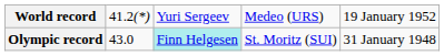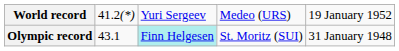 <table class="wikitable" style="font-size:95%;">
 <tr>
 <th>World record</th>
 <td>41.2<em>(*)</em></td>
 <td> <a href='#'>Yuri Sergeev</a></td>
 <td><a href='#'>Medeo</a> (<a href='#'>URS</a>)</td>
 <td>19 January 1952</td>
 </tr>
 <tr>
 <th>Olympic record</th>
-<td>43.0</td>
+<td>43.1</td>
 <td style="background: paleturquoise;"> <a href='#'>Finn Helgesen</a></td>
 <td><a href='#'>St. Moritz</a> (<a href='#'>SUI</a>)</td>
 <td>31 January 1948</td>
 </tr>
 </table>
